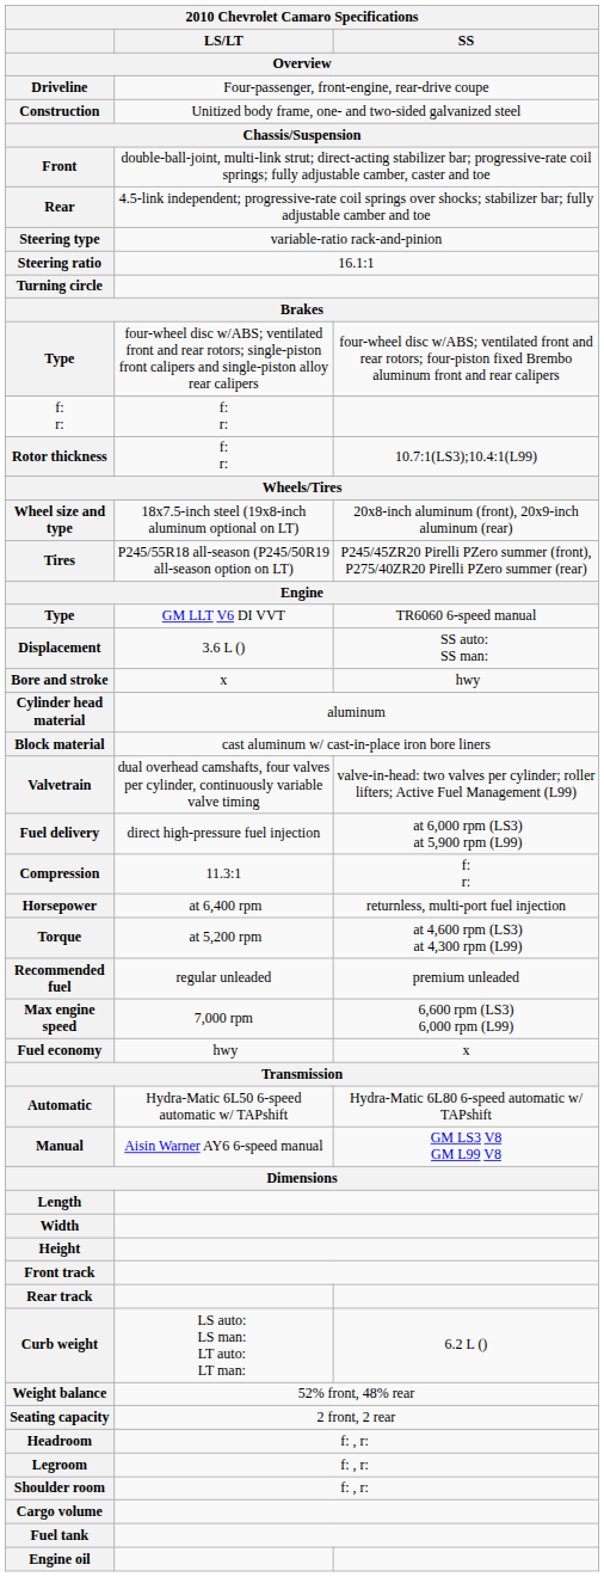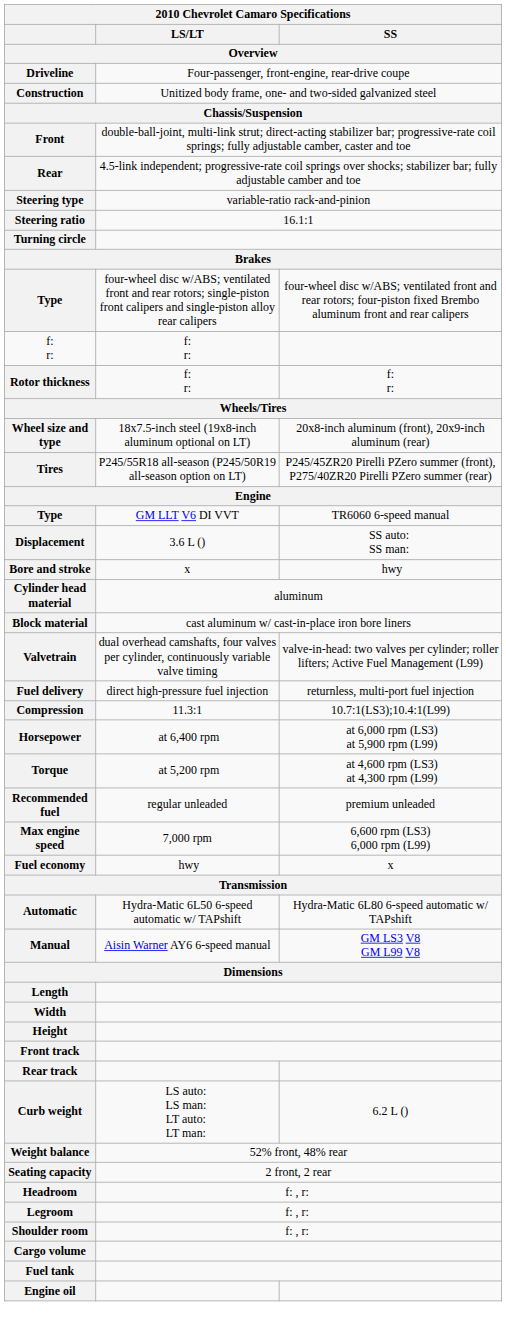 <table class="wikitable collapsible collapsed" style="width:600px; text-align:center; font-size: 90%;">
 <tr>
 <th colspan="3">2010 Chevrolet Camaro Specifications</th>
 </tr>
 <tr>
 <th></th>
 <th>LS/LT</th>
 <th>SS</th>
 </tr>
 <tr>
 <th colspan="3">Overview</th>
 </tr>
 <tr>
 <th>Driveline</th>
 <td colspan="2">Four-passenger, front-engine, rear-drive coupe</td>
 </tr>
 <tr>
 <th>Construction</th>
 <td colspan="2">Unitized body frame, one- and two-sided galvanized steel</td>
 </tr>
 <tr>
 <th colspan="3">Chassis/Suspension</th>
 </tr>
 <tr>
 <th>Front</th>
 <td colspan="2">double-ball-joint, multi-link strut; direct-acting stabilizer bar; progressive-rate coil springs; fully adjustable camber, caster and toe</td>
 </tr>
 <tr>
 <th>Rear</th>
 <td colspan="2">4.5-link independent; progressive-rate coil springs over shocks; stabilizer bar; fully adjustable camber and toe</td>
 </tr>
 <tr>
 <th>Steering type</th>
 <td colspan="2">variable-ratio rack-and-pinion</td>
 </tr>
 <tr>
 <th>Steering ratio</th>
 <td colspan="2">16.1:1</td>
 </tr>
 <tr>
 <th>Turning circle</th>
 <td colspan="2"></td>
 </tr>
 <tr>
 <th colspan="3">Brakes</th>
 </tr>
 <tr>
 <th>Type</th>
 <td>four-wheel disc w/ABS; ventilated front and rear rotors; single-piston front calipers and single-piston alloy rear calipers</td>
 <td>four-wheel disc w/ABS; ventilated front and rear rotors; four-piston fixed Brembo aluminum front and rear calipers</td>
 </tr>
 <tr>
 <td>f: <br>r: </td>
 <td>f: <br>r: </td>
 </tr>
 <tr>
 <th>Rotor thickness</th>
 <td>f: <br>r: </td>
-<td>10.7:1(LS3);10.4:1(L99)</td>
+<td>f: <br>r: </td>
 </tr>
 <tr>
 <th colspan="3">Wheels/Tires</th>
 </tr>
 <tr>
 <th>Wheel size and type</th>
 <td>18x7.5-inch steel (19x8-inch aluminum optional on LT)</td>
 <td>20x8-inch aluminum (front), 20x9-inch aluminum (rear)</td>
 </tr>
 <tr>
 <th>Tires</th>
 <td>P245/55R18 all-season (P245/50R19 all-season option on LT)</td>
 <td>P245/45ZR20 Pirelli PZero summer (front), P275/40ZR20 Pirelli PZero summer (rear)</td>
 </tr>
 <tr>
 <th colspan="3">Engine</th>
 </tr>
 <tr>
 <th>Type</th>
 <td><a href='#'>GM LLT</a> <a href='#'>V6</a> DI VVT</td>
 <td>TR6060 6-speed manual</td>
 </tr>
 <tr>
 <th>Displacement</th>
 <td>3.6 L ()</td>
 <td>SS auto: <br>SS man: </td>
 </tr>
 <tr>
 <th>Bore and stroke</th>
 <td> x </td>
 <td> hwy</td>
 </tr>
 <tr>
 <th>Cylinder head material</th>
 <td colspan="2">aluminum</td>
 </tr>
 <tr>
 <th>Block material</th>
 <td colspan="2">cast aluminum w/ cast-in-place iron bore liners</td>
 </tr>
 <tr>
 <th>Valvetrain</th>
 <td>dual overhead camshafts, four valves per cylinder, continuously variable valve timing</td>
 <td>valve-in-head: two valves per cylinder; roller lifters; Active Fuel Management (L99)</td>
 </tr>
 <tr>
 <th>Fuel delivery</th>
 <td>direct high-pressure fuel injection</td>
-<td> at 6,000 rpm (LS3)<br> at 5,900 rpm (L99)</td>
+<td>returnless, multi-port fuel injection</td>
 </tr>
 <tr>
 <th>Compression</th>
 <td>11.3:1</td>
-<td>f: <br>r: </td>
+<td>10.7:1(LS3);10.4:1(L99)</td>
 </tr>
 <tr>
 <th>Horsepower</th>
 <td> at 6,400 rpm</td>
-<td>returnless, multi-port fuel injection</td>
+<td> at 6,000 rpm (LS3)<br> at 5,900 rpm (L99)</td>
 </tr>
 <tr>
 <th>Torque</th>
 <td> at 5,200 rpm</td>
 <td> at 4,600 rpm (LS3)<br> at 4,300 rpm (L99)</td>
 </tr>
 <tr>
 <th>Recommended fuel</th>
 <td>regular unleaded</td>
 <td>premium unleaded</td>
 </tr>
 <tr>
 <th>Max engine speed</th>
 <td>7,000 rpm</td>
 <td>6,600 rpm (LS3)<br>6,000 rpm (L99)</td>
 </tr>
 <tr>
 <th>Fuel economy</th>
 <td> hwy</td>
 <td> x </td>
 </tr>
 <tr>
 <th colspan="3">Transmission</th>
 </tr>
 <tr>
 <th>Automatic</th>
 <td>Hydra-Matic 6L50 6-speed automatic w/ TAPshift</td>
 <td>Hydra-Matic 6L80 6-speed automatic w/ TAPshift</td>
 </tr>
 <tr>
 <th>Manual</th>
 <td><a href='#'>Aisin Warner</a> AY6 6-speed manual</td>
 <td><a href='#'>GM LS3</a> <a href='#'>V8</a><br><a href='#'>GM L99</a> <a href='#'>V8</a></td>
 </tr>
 <tr>
 <th colspan="3">Dimensions</th>
 </tr>
 <tr>
 <th>Length</th>
 <td colspan="2"></td>
 </tr>
 <tr>
 <th>Width</th>
 <td colspan="2"></td>
 </tr>
 <tr>
 <th>Height</th>
 <td colspan="2"></td>
 </tr>
 <tr>
 <th>Front track</th>
 <td colspan="2"></td>
 </tr>
 <tr>
 <th>Rear track</th>
 <td></td>
 <td></td>
 </tr>
 <tr>
 <th>Curb weight</th>
 <td>LS auto: <br>LS man: <br>LT auto: <br>LT man: </td>
 <td>6.2 L ()</td>
 </tr>
 <tr>
 <th>Weight balance</th>
 <td colspan="2">52% front, 48% rear</td>
 </tr>
 <tr>
 <th>Seating capacity</th>
 <td colspan="2">2 front, 2 rear</td>
 </tr>
 <tr>
 <th>Headroom</th>
 <td colspan="2">f: , r: </td>
 </tr>
 <tr>
 <th>Legroom</th>
 <td colspan="2">f: , r: </td>
 </tr>
 <tr>
 <th>Shoulder room</th>
 <td colspan="2">f: , r: </td>
 </tr>
 <tr>
 <th>Cargo volume</th>
 <td colspan="2"></td>
 </tr>
 <tr>
 <th>Fuel tank</th>
 <td colspan="2"></td>
 </tr>
 <tr>
 <th>Engine oil</th>
 <td></td>
 <td></td>
 </tr>
 </table>
